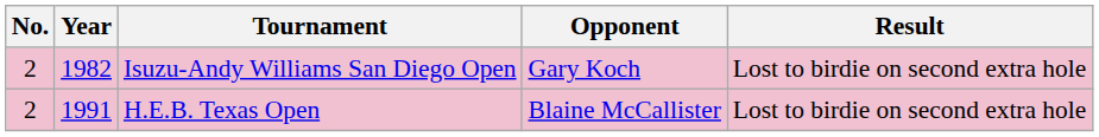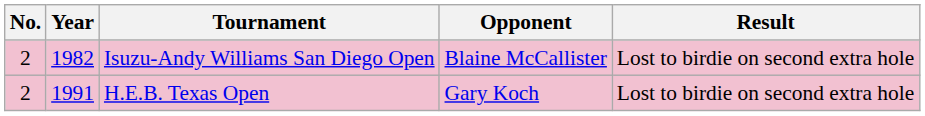 <table class="wikitable" style="font-size:95%;">
 <tr>
 <th>No.</th>
 <th>Year</th>
 <th>Tournament</th>
 <th>Opponent</th>
 <th>Result</th>
 </tr>
 <tr style="background:#F2C1D1;">
 <td align=center>2</td>
 <td><a href='#'>1982</a></td>
 <td><a href='#'>Isuzu-Andy Williams San Diego Open</a></td>
-<td> <a href='#'>Gary Koch</a></td>
+<td> <a href='#'>Blaine McCallister</a></td>
 <td>Lost to birdie on second extra hole</td>
 </tr>
 <tr style="background:#F2C1D1;">
 <td align=center>2</td>
 <td><a href='#'>1991</a></td>
 <td><a href='#'>H.E.B. Texas Open</a></td>
-<td> <a href='#'>Blaine McCallister</a></td>
+<td> <a href='#'>Gary Koch</a></td>
 <td>Lost to birdie on second extra hole</td>
 </tr>
 </table>
